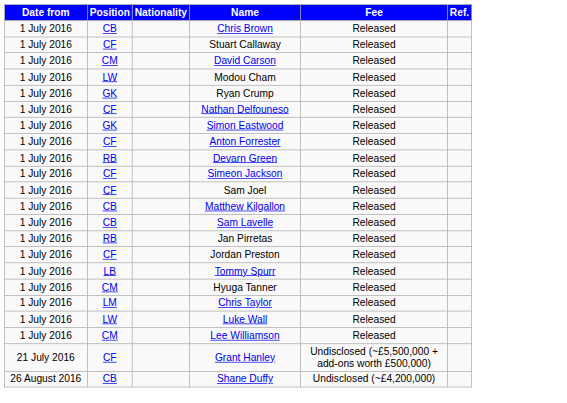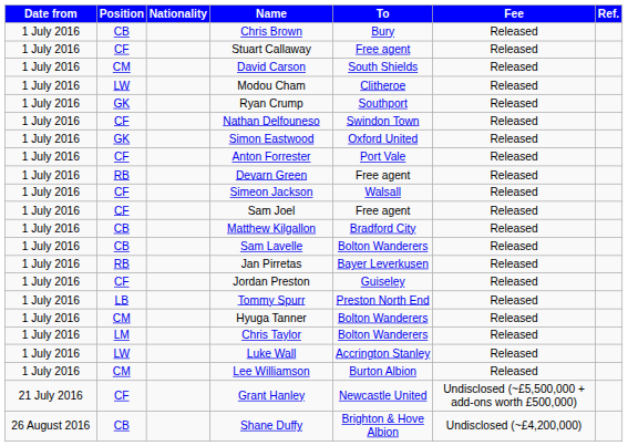 <table class="wikitable"  style="text-align:center; font-size:90%; ">
 <tr>
 <th style="background:#0000FF; color:white; width:110px;">Date from</th>
 <th style="background:#0000FF; color:white; width:50px;">Position</th>
 <th style="background:#0000FF; color:white; width:50px;">Nationality</th>
 <th style="background:#0000FF; color:white; width:150px;">Name</th>
+<th style="background:#0000FF; color:white; width:120px;">To</th>
 <th style="background:#0000FF; color:white; width:200px;">Fee</th>
 <th style="background:#0000FF; color:white; width:25px;">Ref.</th>
 </tr>
 <tr>
 <td>1 July 2016</td>
 <td><a href='#'>CB</a></td>
 <td></td>
 <td><a href='#'>Chris Brown</a></td>
+<td><a href='#'>Bury</a> </td>
 <td>Released</td>
 <td></td>
 </tr>
 <tr>
 <td>1 July 2016</td>
 <td><a href='#'>CF</a></td>
 <td></td>
 <td>Stuart Callaway</td>
+<td><a href='#'>Free agent</a></td>
 <td>Released</td>
 <td></td>
 </tr>
 <tr>
 <td>1 July 2016</td>
 <td><a href='#'>CM</a></td>
 <td></td>
 <td><a href='#'>David Carson</a></td>
+<td><a href='#'>South Shields</a> </td>
 <td>Released</td>
 <td></td>
 </tr>
 <tr>
 <td>1 July 2016</td>
 <td><a href='#'>LW</a></td>
 <td></td>
 <td>Modou Cham</td>
+<td><a href='#'>Clitheroe</a> </td>
 <td>Released</td>
 <td></td>
 </tr>
 <tr>
 <td>1 July 2016</td>
 <td><a href='#'>GK</a></td>
 <td></td>
 <td>Ryan Crump</td>
+<td><a href='#'>Southport</a> </td>
 <td>Released</td>
 <td></td>
 </tr>
 <tr>
 <td>1 July 2016</td>
 <td><a href='#'>CF</a></td>
 <td></td>
 <td><a href='#'>Nathan Delfouneso</a></td>
+<td><a href='#'>Swindon Town</a> </td>
 <td>Released</td>
 <td></td>
 </tr>
 <tr>
 <td>1 July 2016</td>
 <td><a href='#'>GK</a></td>
 <td></td>
 <td><a href='#'>Simon Eastwood</a></td>
+<td><a href='#'>Oxford United</a> </td>
 <td>Released</td>
 <td></td>
 </tr>
 <tr>
 <td>1 July 2016</td>
 <td><a href='#'>CF</a></td>
 <td></td>
 <td><a href='#'>Anton Forrester</a></td>
+<td><a href='#'>Port Vale</a></td>
 <td>Released</td>
 <td></td>
 </tr>
 <tr>
 <td>1 July 2016</td>
 <td><a href='#'>RB</a></td>
 <td></td>
 <td><a href='#'>Devarn Green</a></td>
+<td>Free agent</td>
 <td>Released</td>
 <td></td>
 </tr>
 <tr>
 <td>1 July 2016</td>
 <td><a href='#'>CF</a></td>
 <td></td>
 <td><a href='#'>Simeon Jackson</a></td>
+<td><a href='#'>Walsall</a> </td>
 <td>Released</td>
 <td></td>
 </tr>
 <tr>
 <td>1 July 2016</td>
 <td><a href='#'>CF</a></td>
 <td></td>
 <td>Sam Joel</td>
+<td>Free agent</td>
 <td>Released</td>
 <td></td>
 </tr>
 <tr>
 <td>1 July 2016</td>
 <td><a href='#'>CB</a></td>
 <td></td>
 <td><a href='#'>Matthew Kilgallon</a></td>
+<td><a href='#'>Bradford City</a> </td>
 <td>Released</td>
 <td></td>
 </tr>
 <tr>
 <td>1 July 2016</td>
 <td><a href='#'>CB</a></td>
 <td></td>
 <td><a href='#'>Sam Lavelle</a></td>
+<td><a href='#'>Bolton Wanderers</a> </td>
 <td>Released</td>
 <td></td>
 </tr>
 <tr>
 <td>1 July 2016</td>
 <td><a href='#'>RB</a></td>
 <td></td>
 <td>Jan Pirretas</td>
+<td><a href='#'>Bayer Leverkusen</a> </td>
 <td>Released</td>
 <td></td>
 </tr>
 <tr>
 <td>1 July 2016</td>
 <td><a href='#'>CF</a></td>
 <td></td>
 <td>Jordan Preston</td>
+<td><a href='#'>Guiseley</a> </td>
 <td>Released</td>
 <td></td>
 </tr>
 <tr>
 <td>1 July 2016</td>
 <td><a href='#'>LB</a></td>
 <td></td>
 <td><a href='#'>Tommy Spurr</a></td>
+<td><a href='#'>Preston North End</a> </td>
 <td>Released</td>
 <td></td>
 </tr>
 <tr>
 <td>1 July 2016</td>
 <td><a href='#'>CM</a></td>
 <td></td>
 <td>Hyuga Tanner</td>
+<td><a href='#'>Bolton Wanderers</a></td>
 <td>Released</td>
 <td></td>
 </tr>
 <tr>
 <td>1 July 2016</td>
 <td><a href='#'>LM</a></td>
 <td></td>
 <td><a href='#'>Chris Taylor</a></td>
+<td><a href='#'>Bolton Wanderers</a> </td>
 <td>Released</td>
 <td></td>
 </tr>
 <tr>
 <td>1 July 2016</td>
 <td><a href='#'>LW</a></td>
 <td></td>
 <td><a href='#'>Luke Wall</a></td>
+<td><a href='#'>Accrington Stanley</a> </td>
 <td>Released</td>
 <td></td>
 </tr>
 <tr>
 <td>1 July 2016</td>
 <td><a href='#'>CM</a></td>
 <td></td>
 <td><a href='#'>Lee Williamson</a></td>
+<td><a href='#'>Burton Albion</a> </td>
 <td>Released</td>
 <td></td>
 </tr>
 <tr>
 <td>21 July 2016</td>
 <td><a href='#'>CF</a></td>
 <td></td>
 <td><a href='#'>Grant Hanley</a></td>
+<td><a href='#'>Newcastle United</a></td>
 <td>Undisclosed (~£5,500,000 + add-ons worth £500,000)</td>
 <td></td>
 </tr>
 <tr>
 <td>26 August 2016</td>
 <td><a href='#'>CB</a></td>
 <td></td>
 <td><a href='#'>Shane Duffy</a></td>
+<td><a href='#'>Brighton & Hove Albion</a></td>
 <td>Undisclosed (~£4,200,000)</td>
 <td></td>
 </tr>
 </table>
